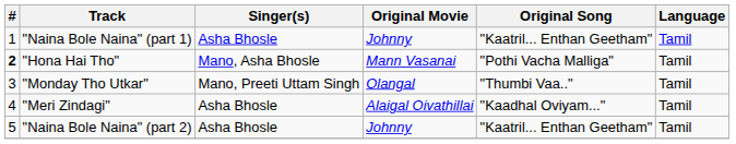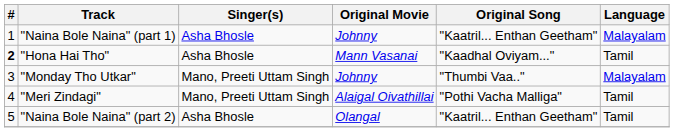 <table class="wikitable sortable" style="font-size:95%;">
 <tr>
 <th>#</th>
 <th>Track</th>
 <th>Singer(s)</th>
 <th>Original Movie</th>
 <th>Original Song</th>
 <th>Language</th>
 </tr>
 <tr>
 <td>1</td>
 <td>"Naina Bole Naina" (part 1)</td>
 <td><a href='#'>Asha Bhosle</a></td>
 <td><em><a href='#'>Johnny</a></em></td>
 <td>"Kaatril... Enthan Geetham"</td>
-<td><a href='#'>Tamil</a></td>
+<td><a href='#'>Malayalam</a></td>
 </tr>
 <tr>
 <td><strong>2</strong></td>
 <td>"Hona Hai Tho"</td>
-<td><a href='#'>Mano</a>, Asha Bhosle</td>
+<td>Asha Bhosle</td>
 <td><em><a href='#'>Mann Vasanai</a></em></td>
-<td>"Pothi Vacha Malliga"</td>
+<td>"Kaadhal Oviyam..."</td>
 <td>Tamil</td>
 </tr>
 <tr>
 <td>3</td>
 <td>"Monday Tho Utkar"</td>
 <td>Mano, Preeti Uttam Singh</td>
-<td><em><a href='#'>Olangal</a></em></td>
+<td><em><a href='#'>Johnny</a></em></td>
 <td>"Thumbi Vaa.."</td>
-<td>Tamil</td>
+<td><a href='#'>Malayalam</a></td>
 </tr>
 <tr>
 <td>4</td>
 <td>"Meri Zindagi"</td>
-<td>Asha Bhosle</td>
+<td>Mano, Preeti Uttam Singh</td>
 <td><em><a href='#'>Alaigal Oivathillai</a></em></td>
-<td>"Kaadhal Oviyam..."</td>
+<td>"Pothi Vacha Malliga"</td>
 <td>Tamil</td>
 </tr>
 <tr>
 <td>5</td>
 <td>"Naina Bole Naina" (part 2)</td>
 <td>Asha Bhosle</td>
-<td><em><a href='#'>Johnny</a></em></td>
+<td><em><a href='#'>Olangal</a></em></td>
 <td>"Kaatril... Enthan Geetham"</td>
 <td>Tamil</td>
 </tr>
 <tr>
 </tr>
 </table>
